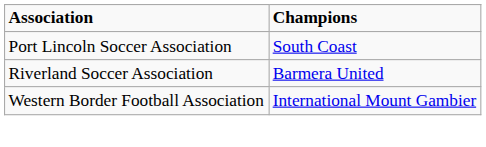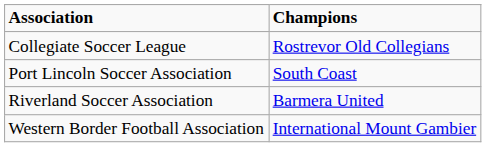 <table class="wikitable" style="width: 50%;">
 <tr>
 <td><strong>Association</strong></td>
 <td><strong>Champions</strong></td>
+</tr>
+<tr>
+<td>Collegiate Soccer League</td>
+<td><a href='#'>Rostrevor Old Collegians</a></td>
 </tr>
 <tr>
 <td>Port Lincoln Soccer Association</td>
 <td><a href='#'>South Coast</a></td>
 </tr>
 <tr>
 <td>Riverland Soccer Association</td>
 <td><a href='#'>Barmera United</a></td>
 </tr>
 <tr>
 <td>Western Border Football Association</td>
 <td><a href='#'>International Mount Gambier</a></td>
 </tr>
 </table>
